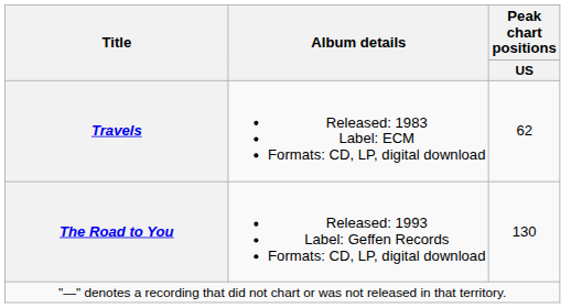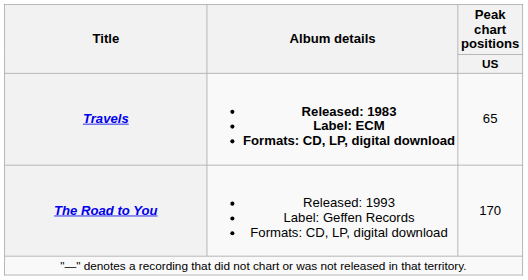 <table class="wikitable plainrowheaders" style="text-align:center;">
 <tr>
 <th scope="col" rowspan="2" style="width:15em;">Title</th>
 <th scope="col" rowspan="2">Album details</th>
 <th scope="col" colspan="1">Peak chart positions</th>
 </tr>
 <tr>
 <th scope="col" style="width:3em;font-size:90%;">US<br></th>
 </tr>
 <tr>
 <th scope="row"><em><a href='#'>Travels</a></em></th>
-<td><br><ul><li>Released: 1983</li><li>Label: ECM</li><li>Formats: CD, LP, digital download</li></ul></td>
-<td>62</td>
+<td><strong><br><ul><li>Released: 1983</li><li>Label: ECM</li><li>Formats: CD, LP, digital download</li></ul></strong></td>
+<td>65</td>
 </tr>
 <tr>
 <th scope="row"><em><a href='#'>The Road to You</a></em></th>
 <td><br><ul><li>Released: 1993</li><li>Label: Geffen Records</li><li>Formats: CD, LP, digital download</li></ul></td>
-<td>130</td>
+<td>170</td>
 </tr>
 <tr>
 <td colspan="20" style="font-size:90%">"—" denotes a recording that did not chart or was not released in that territory.</td>
 </tr>
 </table>
